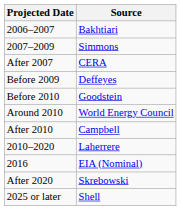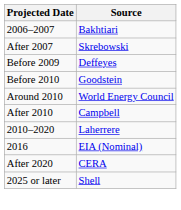 <table class="wikitable">
 <tr>
 <th>Projected Date</th>
 <th>Source</th>
 </tr>
 <tr>
 <td>2006–2007</td>
 <td><a href='#'>Bakhtiari</a></td>
 </tr>
 <tr>
-<td>2007–2009</td>
-<td><a href='#'>Simmons</a></td>
-</tr>
-<tr>
 <td>After 2007</td>
-<td><a href='#'>CERA</a></td>
+<td><a href='#'>Skrebowski</a></td>
 </tr>
 <tr>
 <td>Before 2009</td>
 <td><a href='#'>Deffeyes</a></td>
 </tr>
 <tr>
 <td>Before 2010</td>
 <td><a href='#'>Goodstein</a></td>
 </tr>
 <tr>
 <td>Around 2010</td>
 <td><a href='#'>World Energy Council</a></td>
 </tr>
 <tr>
 <td>After 2010</td>
 <td><a href='#'>Campbell</a></td>
 </tr>
 <tr>
 <td>2010–2020</td>
 <td><a href='#'>Laherrere</a></td>
 </tr>
 <tr>
 <td>2016</td>
 <td><a href='#'>EIA (Nominal)</a></td>
 </tr>
 <tr>
 <td>After 2020</td>
-<td><a href='#'>Skrebowski</a></td>
+<td><a href='#'>CERA</a></td>
 </tr>
 <tr>
 <td>2025 or later</td>
 <td><a href='#'>Shell</a></td>
 </tr>
 </table>
